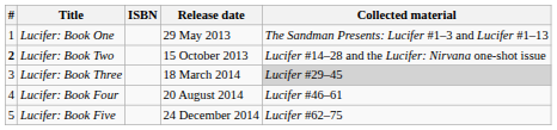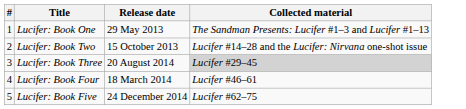 <table class="wikitable">
 <tr>
 <th>#</th>
 <th>Title</th>
-<th>ISBN</th>
 <th>Release date</th>
 <th>Collected material</th>
 </tr>
 <tr>
 <td>1</td>
 <td><em>Lucifer: Book One</em></td>
-<td></td>
 <td>29 May 2013</td>
 <td><em>The Sandman Presents: Lucifer</em> #1–3 and <em>Lucifer</em> #1–13</td>
 </tr>
 <tr>
-<td><strong>2</strong></td>
+<td>2</td>
 <td><em>Lucifer: Book Two</em></td>
-<td></td>
 <td>15 October 2013</td>
 <td><em>Lucifer</em> #14–28 and the <em>Lucifer: Nirvana</em> one-shot issue</td>
 </tr>
 <tr>
 <td>3</td>
 <td><em>Lucifer: Book Three</em></td>
-<td></td>
-<td>18 March 2014</td>
+<td>20 August 2014</td>
 <td style="background: lightgrey;"><em>Lucifer</em> #29–45</td>
 </tr>
 <tr>
 <td>4</td>
 <td><em>Lucifer: Book Four</em></td>
-<td></td>
-<td>20 August 2014</td>
+<td>18 March 2014</td>
 <td><em>Lucifer</em> #46–61</td>
 </tr>
 <tr>
 <td>5</td>
 <td><em>Lucifer: Book Five</em></td>
-<td></td>
 <td>24 December 2014</td>
 <td><em>Lucifer</em> #62–75</td>
 </tr>
 </table>
